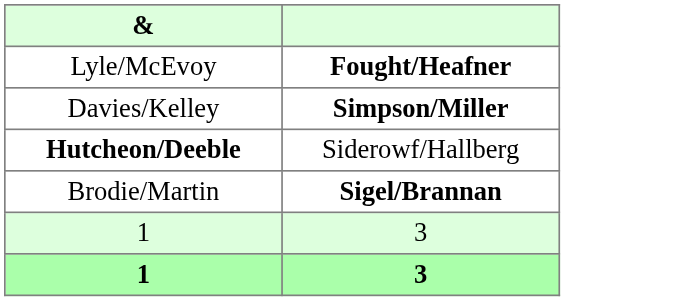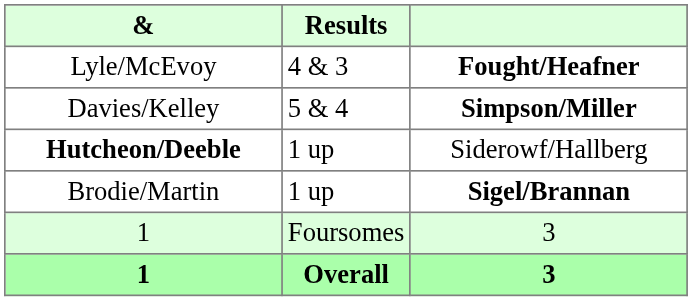 <table border="1" cellpadding="3" style="border-collapse:collapse; text-align:center;">
 <tr style="background:#ddffdd;">
 <th width=160> & </th>
+<th>Results</th>
 <th width=160></th>
 </tr>
 <tr>
 <td>Lyle/McEvoy</td>
+<td align=left> 4 & 3</td>
 <td><strong>Fought/Heafner</strong></td>
 </tr>
 <tr>
 <td>Davies/Kelley</td>
+<td align=left> 5 & 4</td>
 <td><strong>Simpson/Miller</strong></td>
 </tr>
 <tr>
 <td><strong>Hutcheon/Deeble</strong></td>
+<td align=left> 1 up</td>
 <td>Siderowf/Hallberg</td>
 </tr>
 <tr>
 <td>Brodie/Martin</td>
+<td align=left> 1 up</td>
 <td><strong>Sigel/Brannan</strong></td>
 </tr>
 <tr style="background:#ddffdd;">
 <td>1</td>
+<td>Foursomes</td>
 <td>3</td>
 </tr>
 <tr style="background:#aaffaa;">
 <th>1</th>
+<th>Overall</th>
 <th>3</th>
 </tr>
 </table>
